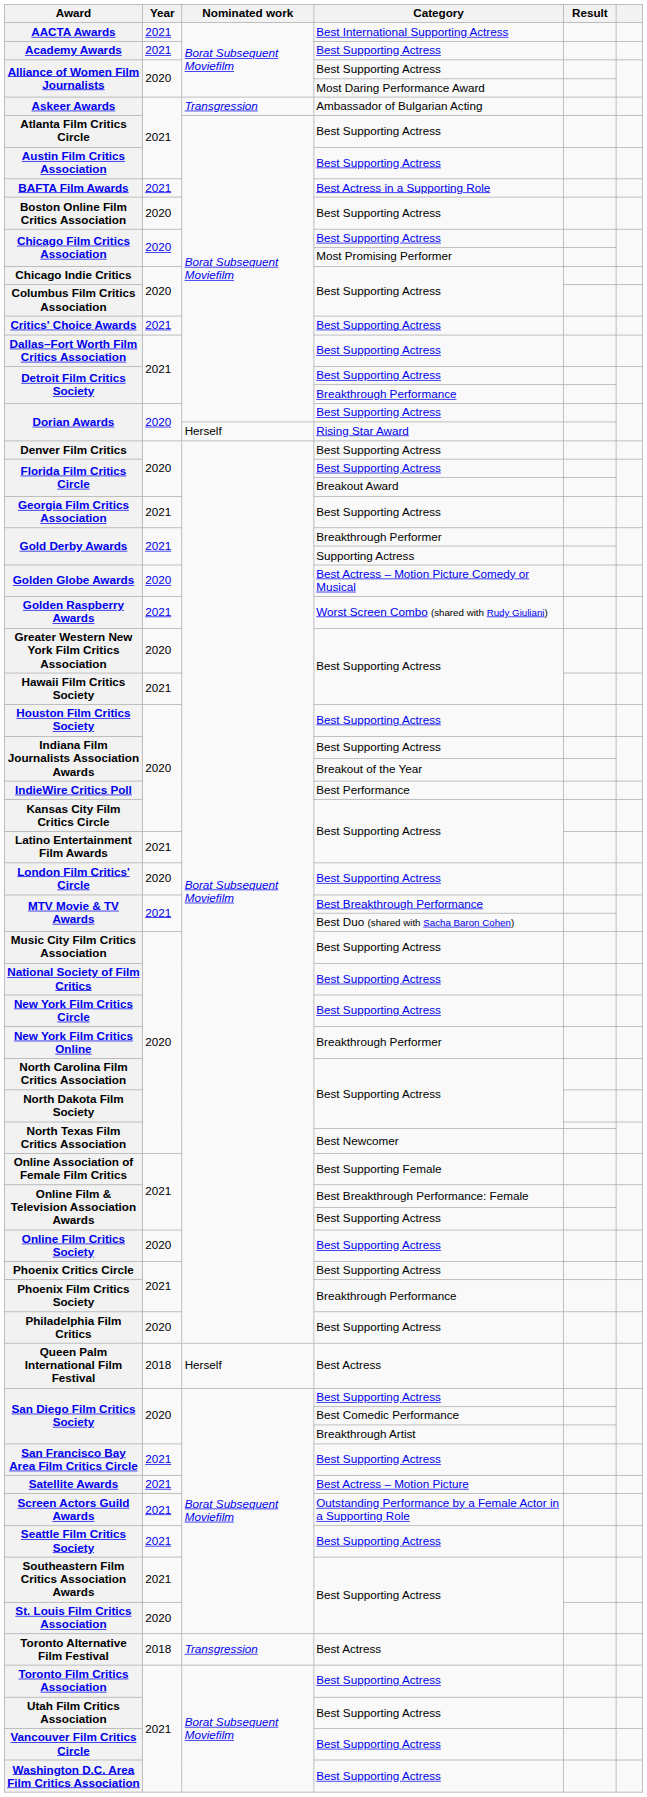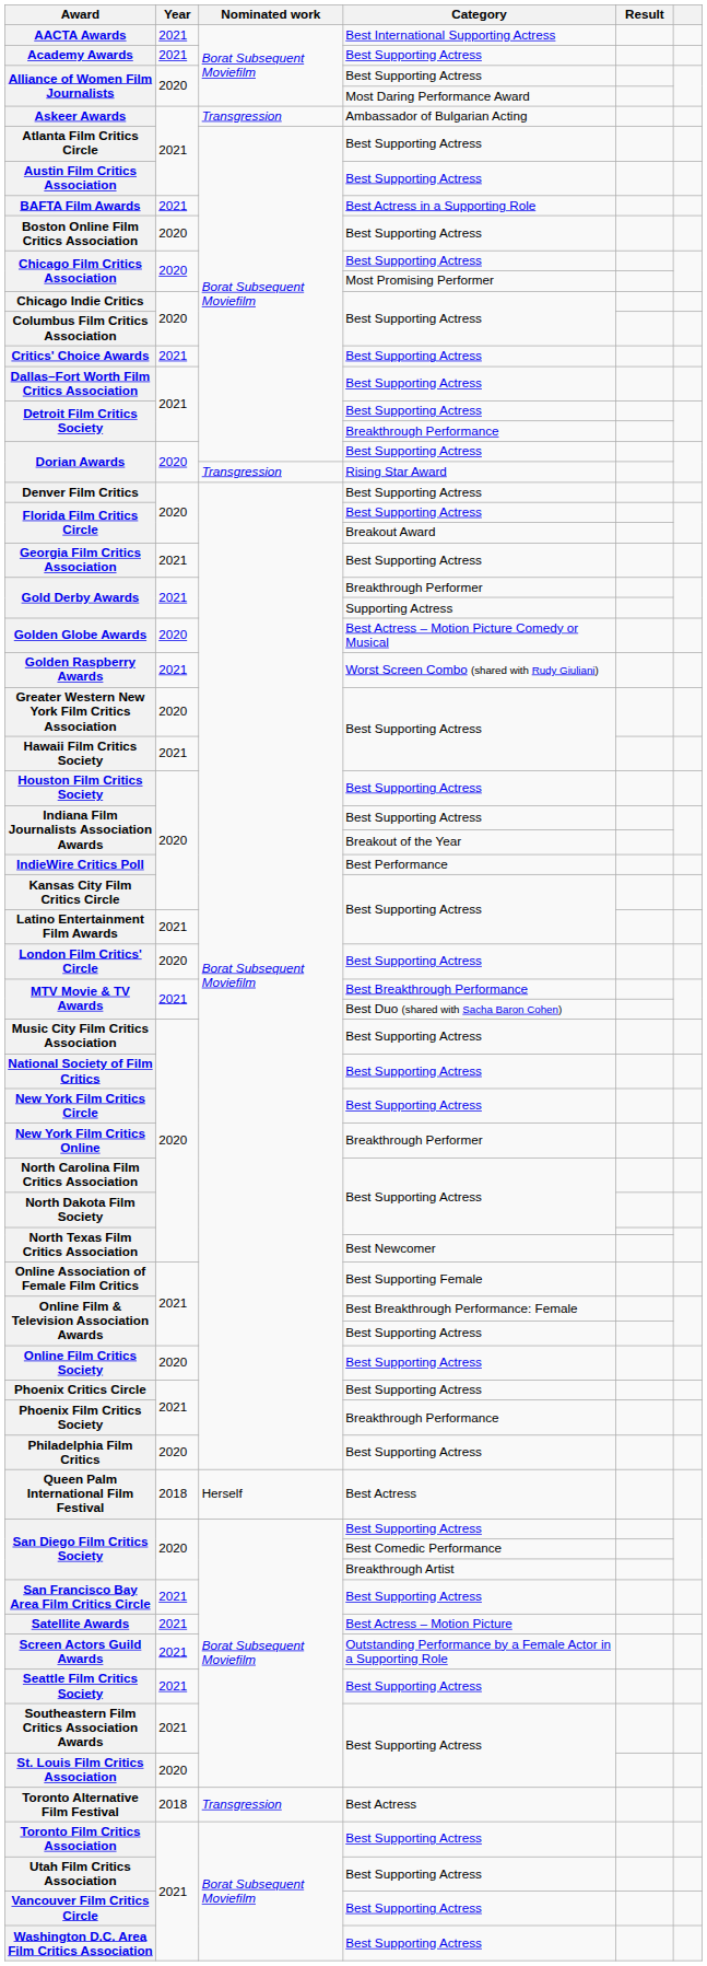 <table class="wikitable sortable plainrowheaders" style="width:99%;">
 <tr>
 <th scope="col" style="width:21%;">Award</th>
 <th scope="col" style="width:6%;">Year</th>
 <th scope="col" style="width:20%;">Nominated work</th>
 <th scope="col" style="width:38%;">Category</th>
 <th scope="col" style="width:8%;">Result</th>
 <th scope="col" style="width:4%;" class="unsortable"></th>
 </tr>
 <tr>
 <th scope="row"><a href='#'>AACTA Awards</a></th>
 <td><a href='#'>2021</a></td>
 <td rowspan="4"><em><a href='#'>Borat Subsequent Moviefilm</a></em></td>
 <td><a href='#'>Best International Supporting Actress</a></td>
 <td></td>
 <td style="text-align:center;"></td>
 </tr>
 <tr>
 <th scope="row"><a href='#'>Academy Awards</a></th>
 <td><a href='#'>2021</a></td>
 <td><a href='#'>Best Supporting Actress</a></td>
 <td></td>
 <td style="text-align:center;"></td>
 </tr>
 <tr>
 <th scope="row" rowspan="2"><a href='#'>Alliance of Women Film Journalists</a></th>
 <td rowspan="2">2020</td>
 <td>Best Supporting Actress</td>
 <td></td>
 <td rowspan="2" style="text-align:center;"></td>
 </tr>
 <tr>
 <td>Most Daring Performance Award</td>
 <td></td>
 </tr>
 <tr>
 <th scope="row"><a href='#'>Askeer Awards</a></th>
 <td rowspan="3">2021</td>
 <td><em><a href='#'>Transgression</a></em></td>
 <td>Ambassador of Bulgarian Acting</td>
 <td></td>
 <td style="text-align:center;"></td>
 </tr>
 <tr>
 <th scope="row">Atlanta Film Critics Circle</th>
 <td rowspan="13"><em><a href='#'>Borat Subsequent Moviefilm</a></em></td>
 <td>Best Supporting Actress</td>
 <td></td>
 <td style="text-align:center;"></td>
 </tr>
 <tr>
 <th scope="row"><a href='#'>Austin Film Critics Association</a></th>
 <td><a href='#'>Best Supporting Actress</a></td>
 <td></td>
 <td style="text-align:center;"></td>
 </tr>
 <tr>
 <th scope="row"><a href='#'>BAFTA Film Awards</a></th>
 <td><a href='#'>2021</a></td>
 <td><a href='#'>Best Actress in a Supporting Role</a></td>
 <td></td>
 <td style="text-align:center;"></td>
 </tr>
 <tr>
 <th scope="row">Boston Online Film Critics Association</th>
 <td>2020</td>
 <td>Best Supporting Actress</td>
 <td></td>
 <td style="text-align:center;"></td>
 </tr>
 <tr>
 <th scope="row" rowspan="2"><a href='#'>Chicago Film Critics Association</a></th>
 <td rowspan="2"><a href='#'>2020</a></td>
 <td><a href='#'>Best Supporting Actress</a></td>
 <td></td>
 <td rowspan="2" style="text-align:center;"></td>
 </tr>
 <tr>
 <td>Most Promising Performer</td>
 <td></td>
 </tr>
 <tr>
 <th scope="row">Chicago Indie Critics</th>
 <td rowspan="2">2020</td>
 <td rowspan="2">Best Supporting Actress</td>
 <td></td>
 <td style="text-align:center;"></td>
 </tr>
 <tr>
 <th scope="row">Columbus Film Critics Association</th>
 <td></td>
 <td style="text-align:center;"></td>
 </tr>
 <tr>
 <th scope="row"><a href='#'>Critics' Choice Awards</a></th>
 <td><a href='#'>2021</a></td>
 <td><a href='#'>Best Supporting Actress</a></td>
 <td></td>
 <td style="text-align:center;"></td>
 </tr>
 <tr>
 <th scope="row"><a href='#'>Dallas–Fort Worth Film Critics Association</a></th>
 <td rowspan="3">2021</td>
 <td><a href='#'>Best Supporting Actress</a></td>
 <td></td>
 <td style="text-align:center;"></td>
 </tr>
 <tr>
 <th scope="row" rowspan="2"><a href='#'>Detroit Film Critics Society</a></th>
 <td><a href='#'>Best Supporting Actress</a></td>
 <td></td>
 <td rowspan="2" style="text-align:center;"></td>
 </tr>
 <tr>
 <td><a href='#'>Breakthrough Performance</a></td>
 <td></td>
 </tr>
 <tr>
 <th scope="row" rowspan="2"><a href='#'>Dorian Awards</a></th>
 <td rowspan="2"><a href='#'>2020</a></td>
 <td><a href='#'>Best Supporting Actress</a></td>
 <td></td>
 <td rowspan="2"; style="text-align:center;"></td>
 </tr>
 <tr>
-<td>Herself</td>
+<td><em><a href='#'>Transgression</a></em></td>
 <td><a href='#'>Rising Star Award</a></td>
 <td></td>
 </tr>
 <tr>
 <th scope="row">Denver Film Critics</th>
 <td rowspan="3">2020</td>
 <td rowspan="34"><em><a href='#'>Borat Subsequent Moviefilm</a></em></td>
 <td>Best Supporting Actress</td>
 <td></td>
 <td style="text-align:center;"></td>
 </tr>
 <tr>
 <th scope="row" rowspan="2"><a href='#'>Florida Film Critics Circle</a></th>
 <td><a href='#'>Best Supporting Actress</a></td>
 <td></td>
 <td rowspan="2" style="text-align:center;"></td>
 </tr>
 <tr>
 <td>Breakout Award</td>
 <td></td>
 </tr>
 <tr>
 <th scope="row"><a href='#'>Georgia Film Critics Association</a></th>
 <td>2021</td>
 <td>Best Supporting Actress</td>
 <td></td>
 <td style="text-align:center;"></td>
 </tr>
 <tr>
 <th scope="row" rowspan="2"><a href='#'>Gold Derby Awards</a></th>
 <td rowspan="2"><a href='#'>2021</a></td>
 <td>Breakthrough Performer</td>
 <td></td>
 <td rowspan="2" style="text-align:center;"></td>
 </tr>
 <tr>
 <td>Supporting Actress</td>
 <td></td>
 </tr>
 <tr>
 <th scope="row"><a href='#'>Golden Globe Awards</a></th>
 <td><a href='#'>2020</a></td>
 <td><a href='#'>Best Actress – Motion Picture Comedy or Musical</a></td>
 <td></td>
 <td style="text-align:center;"></td>
 </tr>
 <tr>
 <th scope="row"><a href='#'>Golden Raspberry Awards</a></th>
 <td><a href='#'>2021</a></td>
 <td><a href='#'>Worst Screen Combo</a> <small>(shared with <a href='#'>Rudy Giuliani</a>)</small></td>
 <td></td>
 <td style="text-align:center;"></td>
 </tr>
 <tr>
 <th scope="row">Greater Western New York Film Critics Association</th>
 <td>2020</td>
 <td rowspan="2">Best Supporting Actress</td>
 <td></td>
 <td style="text-align:center;"></td>
 </tr>
 <tr>
 <th scope="row">Hawaii Film Critics Society</th>
 <td>2021</td>
 <td></td>
 <td style="text-align:center;"></td>
 </tr>
 <tr>
 <th scope="row"><a href='#'>Houston Film Critics Society</a></th>
 <td rowspan="5">2020</td>
 <td><a href='#'>Best Supporting Actress</a></td>
 <td></td>
 <td style="text-align:center;"></td>
 </tr>
 <tr>
 <th scope="row" rowspan="2">Indiana Film Journalists Association Awards</th>
 <td>Best Supporting Actress</td>
 <td></td>
 <td rowspan="2" style="text-align:center;"></td>
 </tr>
 <tr>
 <td>Breakout of the Year</td>
 <td></td>
 </tr>
 <tr>
 <th scope="row"><a href='#'>IndieWire Critics Poll</a></th>
 <td>Best Performance</td>
 <td></td>
 <td style="text-align:center;"></td>
 </tr>
 <tr>
 <th scope="row">Kansas City Film Critics Circle</th>
 <td rowspan="2">Best Supporting Actress</td>
 <td></td>
 <td style="text-align:center;"></td>
 </tr>
 <tr>
 <th scope="row">Latino Entertainment Film Awards</th>
 <td>2021</td>
 <td></td>
 <td style="text-align:center;"></td>
 </tr>
 <tr>
 <th scope="row"><a href='#'>London Film Critics' Circle</a></th>
 <td>2020</td>
 <td><a href='#'>Best Supporting Actress</a></td>
 <td></td>
 <td style="text-align:center;"></td>
 </tr>
 <tr>
 <th scope="row" rowspan="2"><a href='#'>MTV Movie & TV Awards</a></th>
 <td rowspan="2"><a href='#'>2021</a></td>
 <td><a href='#'>Best Breakthrough Performance</a></td>
 <td></td>
 <td rowspan="2" style="text-align:center;"></td>
 </tr>
 <tr>
 <td>Best Duo <small>(shared with <a href='#'>Sacha Baron Cohen</a>)</small></td>
 <td></td>
 </tr>
 <tr>
 <th scope="row">Music City Film Critics Association</th>
 <td rowspan="8">2020</td>
 <td>Best Supporting Actress</td>
 <td></td>
 <td style="text-align:center;"></td>
 </tr>
 <tr>
 <th scope="row"><a href='#'>National Society of Film Critics</a></th>
 <td><a href='#'>Best Supporting Actress</a></td>
 <td></td>
 <td style="text-align:center;"></td>
 </tr>
 <tr>
 <th scope="row"><a href='#'>New York Film Critics Circle</a></th>
 <td><a href='#'>Best Supporting Actress</a></td>
 <td></td>
 <td style="text-align:center;"></td>
 </tr>
 <tr>
 <th scope="row"><a href='#'>New York Film Critics Online</a></th>
 <td>Breakthrough Performer</td>
 <td></td>
 <td style="text-align:center;"></td>
 </tr>
 <tr>
 <th scope="row">North Carolina Film Critics Association</th>
 <td rowspan="3">Best Supporting Actress</td>
 <td></td>
 <td style="text-align:center;"></td>
 </tr>
 <tr>
 <th scope="row">North Dakota Film Society</th>
 <td></td>
 <td style="text-align:center;"></td>
 </tr>
 <tr>
 <th scope="row" rowspan="2">North Texas Film Critics Association</th>
 <td></td>
 <td rowspan="2" style="text-align:center;"></td>
 </tr>
 <tr>
 <td>Best Newcomer</td>
 <td></td>
 </tr>
 <tr>
 <th scope="row">Online Association of Female Film Critics</th>
 <td rowspan="3">2021</td>
 <td>Best Supporting Female</td>
 <td></td>
 <td style="text-align:center;"></td>
 </tr>
 <tr>
 <th scope="row" rowspan="2">Online Film & Television Association Awards</th>
 <td>Best Breakthrough Performance: Female</td>
 <td></td>
 <td rowspan="2" style="text-align:center;"></td>
 </tr>
 <tr>
 <td>Best Supporting Actress</td>
 <td></td>
 </tr>
 <tr>
 <th scope="row"><a href='#'>Online Film Critics Society</a></th>
 <td>2020</td>
 <td><a href='#'>Best Supporting Actress</a></td>
 <td></td>
 <td style="text-align:center;"></td>
 </tr>
 <tr>
 <th scope="row">Phoenix Critics Circle</th>
 <td rowspan="2">2021</td>
 <td>Best Supporting Actress</td>
 <td></td>
 <td style="text-align:center;"></td>
 </tr>
 <tr>
 <th scope="row">Phoenix Film Critics Society</th>
 <td>Breakthrough Performance</td>
 <td></td>
 <td style="text-align:center;"></td>
 </tr>
 <tr>
 <th scope="row">Philadelphia Film Critics</th>
 <td>2020</td>
 <td>Best Supporting Actress</td>
 <td></td>
 <td style="text-align:center;"></td>
 </tr>
 <tr>
 <th scope="row">Queen Palm International Film Festival</th>
 <td>2018</td>
 <td>Herself</td>
 <td>Best Actress</td>
 <td></td>
 <td style="text-align:center;"></td>
 </tr>
 <tr>
 <th scope="row" rowspan="3"><a href='#'>San Diego Film Critics Society</a></th>
 <td rowspan="3">2020</td>
 <td rowspan="9"><em><a href='#'>Borat Subsequent Moviefilm</a></em></td>
 <td><a href='#'>Best Supporting Actress</a></td>
 <td></td>
 <td rowspan="3" style="text-align:center;"></td>
 </tr>
 <tr>
 <td>Best Comedic Performance</td>
 <td></td>
 </tr>
 <tr>
 <td>Breakthrough Artist</td>
 <td></td>
 </tr>
 <tr>
 <th scope="row"><a href='#'>San Francisco Bay Area Film Critics Circle</a></th>
 <td><a href='#'>2021</a></td>
 <td><a href='#'>Best Supporting Actress</a></td>
 <td></td>
 <td style="text-align:center;"></td>
 </tr>
 <tr>
 <th scope="row"><a href='#'>Satellite Awards</a></th>
 <td><a href='#'>2021</a></td>
 <td><a href='#'>Best Actress – Motion Picture</a></td>
 <td></td>
 <td style="text-align:center;"></td>
 </tr>
 <tr>
 <th scope="row"><a href='#'>Screen Actors Guild Awards</a></th>
 <td><a href='#'>2021</a></td>
 <td><a href='#'>Outstanding Performance by a Female Actor in a Supporting Role</a></td>
 <td></td>
 <td style="text-align:center;"></td>
 </tr>
 <tr>
 <th scope="row"><a href='#'>Seattle Film Critics Society</a></th>
 <td><a href='#'>2021</a></td>
 <td><a href='#'>Best Supporting Actress</a></td>
 <td></td>
 <td style="text-align:center;"></td>
 </tr>
 <tr>
 <th scope="row">Southeastern Film Critics Association Awards</th>
 <td>2021</td>
 <td rowspan="2">Best Supporting Actress</td>
 <td></td>
 <td style="text-align:center;"></td>
 </tr>
 <tr>
 <th scope="row"><a href='#'>St. Louis Film Critics Association</a></th>
 <td>2020</td>
 <td></td>
 <td style="text-align:center;"></td>
 </tr>
 <tr>
 <th scope="row">Toronto Alternative Film Festival</th>
 <td>2018</td>
 <td><em><a href='#'>Transgression</a></em></td>
 <td>Best Actress</td>
 <td></td>
 <td style="text-align:center;"></td>
 </tr>
 <tr>
 <th scope="row"><a href='#'>Toronto Film Critics Association</a></th>
 <td rowspan="4">2021</td>
 <td rowspan="4"><em><a href='#'>Borat Subsequent Moviefilm</a></em></td>
 <td><a href='#'>Best Supporting Actress</a></td>
 <td></td>
 <td style="text-align:center;"></td>
 </tr>
 <tr>
 <th scope="row">Utah Film Critics Association</th>
 <td>Best Supporting Actress</td>
 <td></td>
 <td style="text-align:center;"></td>
 </tr>
 <tr>
 <th scope="row"><a href='#'>Vancouver Film Critics Circle</a></th>
 <td><a href='#'>Best Supporting Actress</a></td>
 <td></td>
 <td style="text-align:center;"></td>
 </tr>
 <tr>
 <th scope="row"><a href='#'>Washington D.C. Area Film Critics Association</a></th>
 <td><a href='#'>Best Supporting Actress</a></td>
 <td></td>
 <td style="text-align:center;"></td>
 </tr>
 </table>
